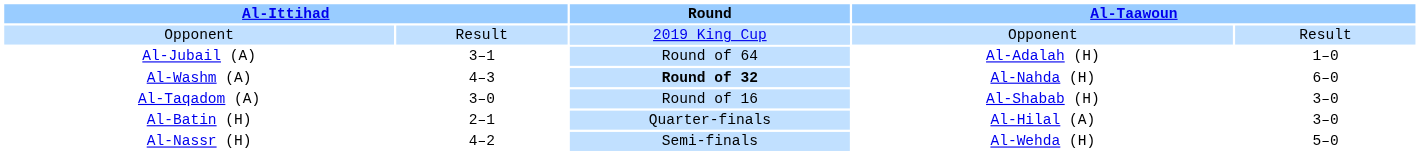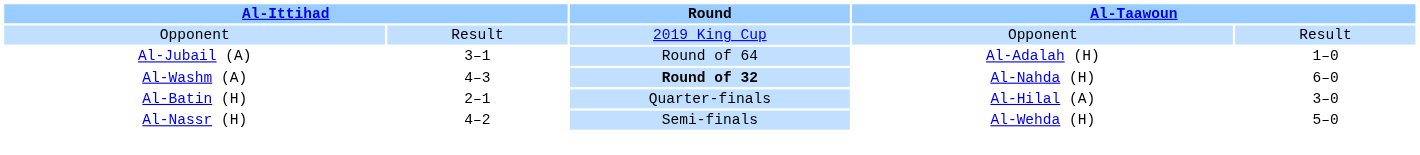 <table width="100%" style="text-align:center">
 <tr valign=top bgcolor=#99ccff>
 <th colspan=2 style="width:40%"><a href='#'>Al-Ittihad</a></th>
 <th><strong>Round</strong></th>
 <th colspan=2 style="width:40%"><a href='#'>Al-Taawoun</a></th>
 </tr>
 <tr valign=top bgcolor=#c1e0ff>
 <td>Opponent</td>
 <td>Result</td>
 <td bgcolor=#c1e0ff><a href='#'>2019 King Cup</a></td>
 <td>Opponent</td>
 <td>Result</td>
 </tr>
 <tr>
 <td><a href='#'>Al-Jubail</a> (A)</td>
 <td>3–1 </td>
 <td bgcolor=#c1e0ff>Round of 64</td>
 <td><a href='#'>Al-Adalah</a> (H)</td>
 <td>1–0</td>
 </tr>
 <tr>
 <td><a href='#'>Al-Washm</a> (A)</td>
 <td>4–3</td>
 <td bgcolor=#c1e0ff><strong>Round of 32</strong></td>
 <td><a href='#'>Al-Nahda</a> (H)</td>
 <td>6–0</td>
 </tr>
 <tr>
-<td><a href='#'>Al-Taqadom</a> (A)</td>
-<td>3–0</td>
-<td bgcolor=#c1e0ff>Round of 16</td>
-<td><a href='#'>Al-Shabab</a> (H)</td>
-<td>3–0</td>
-</tr>
-<tr>
 <td><a href='#'>Al-Batin</a> (H)</td>
 <td>2–1</td>
 <td bgcolor=#c1e0ff>Quarter-finals</td>
 <td><a href='#'>Al-Hilal</a> (A)</td>
 <td>3–0</td>
 </tr>
 <tr>
 <td><a href='#'>Al-Nassr</a> (H)</td>
 <td>4–2 </td>
 <td bgcolor=#c1e0ff>Semi-finals</td>
 <td><a href='#'>Al-Wehda</a> (H)</td>
 <td>5–0</td>
 </tr>
 </table>
